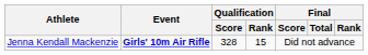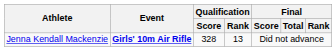 <table class="wikitable" style="font-size:90%">
 <tr>
 <th rowspan="2">Athlete</th>
 <th rowspan="2">Event</th>
 <th colspan="2">Qualification</th>
 <th colspan="3">Final</th>
 </tr>
 <tr>
 <th>Score</th>
 <th>Rank</th>
 <th>Score</th>
 <th>Total</th>
 <th>Rank</th>
 </tr>
 <tr>
 <td><a href='#'>Jenna Kendall Mackenzie</a></td>
 <td><strong><a href='#'>Girls' 10m Air Rifle</a></strong></td>
 <td align=center>328</td>
-<td align=center>15</td>
+<td align=center>13</td>
 <td colspan=3 align=center>Did not advance</td>
 </tr>
 </table>
